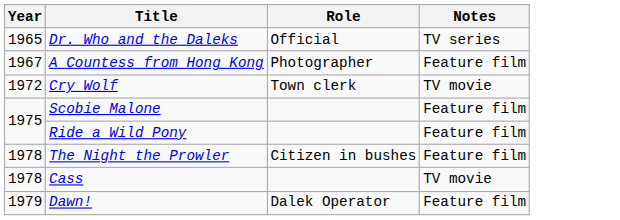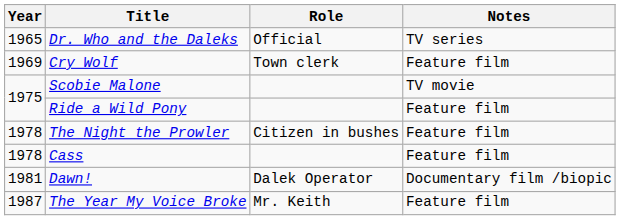 <table class="wikitable sortable jquery-tablesorter">
 <tr>
 <th>Year</th>
 <th>Title</th>
 <th>Role</th>
 <th>Notes</th>
 </tr>
 <tr>
 <td>1965</td>
 <td><em><a href='#'>Dr. Who and the Daleks</a></em></td>
 <td>Official</td>
 <td>TV series</td>
 </tr>
 <tr>
-<td>1967</td>
-<td><em><a href='#'>A Countess from Hong Kong</a></em></td>
-<td>Photographer</td>
-<td>Feature film</td>
-</tr>
-<tr>
-<td>1972</td>
+<td>1969</td>
 <td><em><a href='#'>Cry Wolf</a></em></td>
 <td>Town clerk</td>
-<td>TV movie</td>
+<td>Feature film</td>
 </tr>
 <tr>
 <td rowspan="2">1975</td>
 <td><em><a href='#'>Scobie Malone</a></em></td>
 <td></td>
-<td>Feature film</td>
+<td>TV movie</td>
 </tr>
 <tr>
 <td><em><a href='#'>Ride a Wild Pony</a></em></td>
 <td></td>
 <td>Feature film</td>
 </tr>
 <tr>
 <td>1978</td>
 <td><em><a href='#'>The Night the Prowler</a></em></td>
 <td>Citizen in bushes</td>
 <td>Feature film</td>
 </tr>
 <tr>
 <td>1978</td>
 <td><em><a href='#'>Cass</a></em></td>
 <td></td>
-<td>TV movie</td>
+<td>Feature film</td>
 </tr>
 <tr>
-<td>1979</td>
+<td>1981</td>
 <td><em><a href='#'>Dawn!</a></em></td>
 <td>Dalek Operator</td>
+<td>Documentary film /biopic</td>
+</tr>
+<tr>
+<td>1987</td>
+<td><em><a href='#'>The Year My Voice Broke</a></em></td>
+<td>Mr. Keith</td>
 <td>Feature film</td>
 </tr>
 </table>
